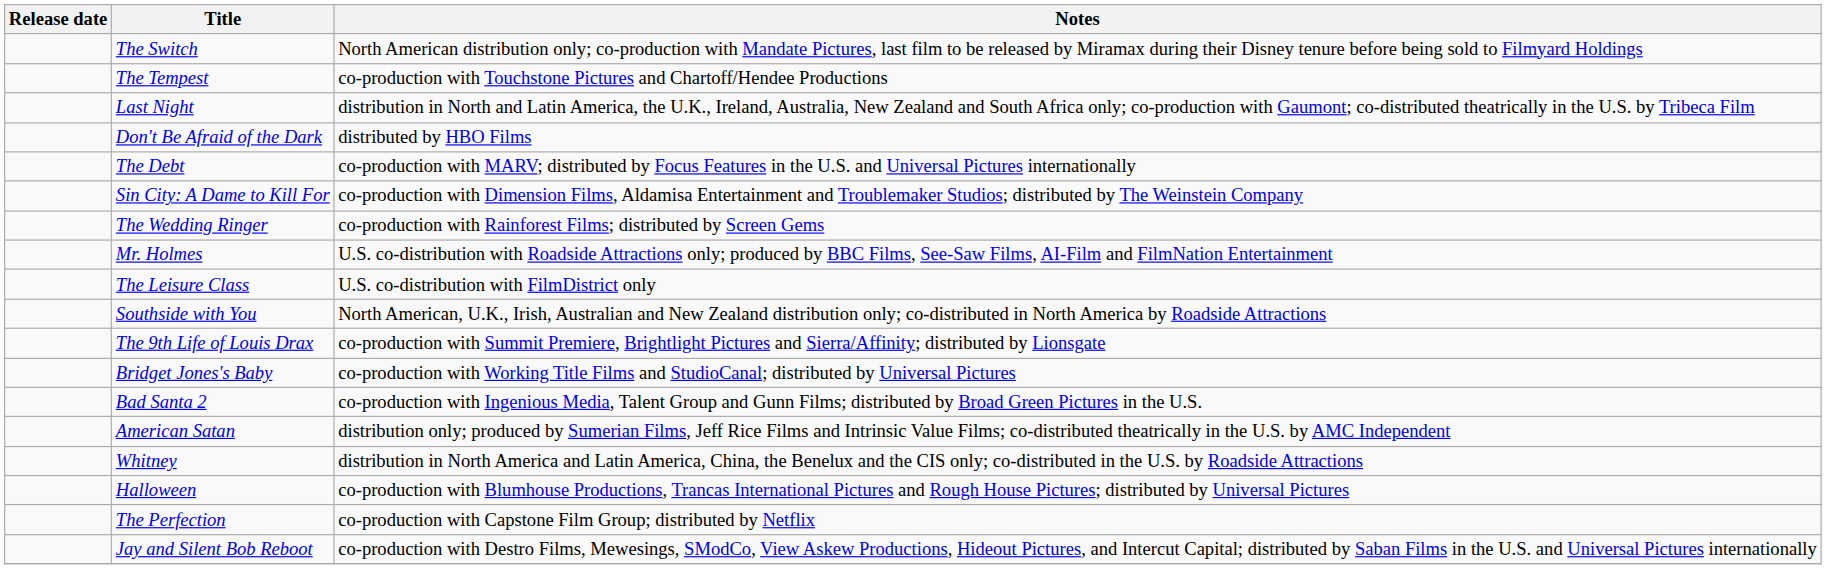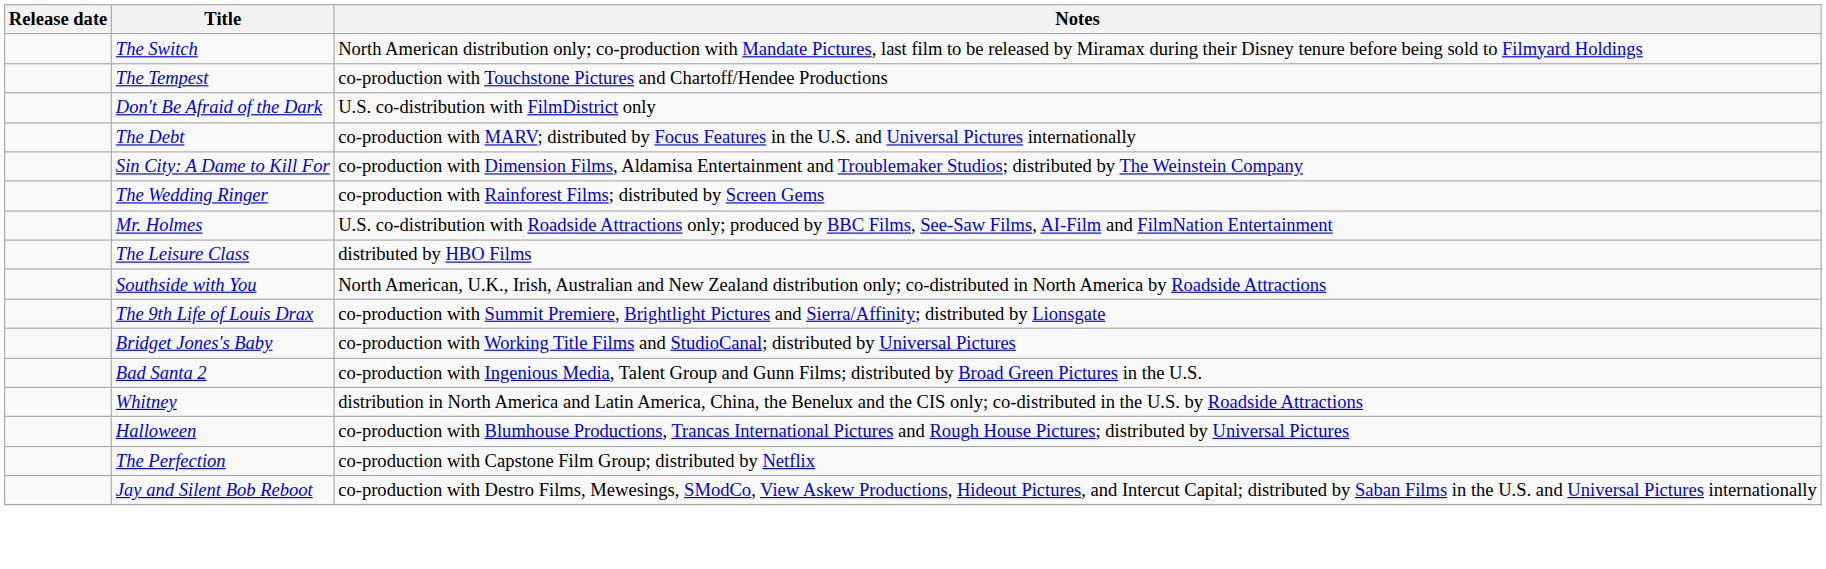 <table class="wikitable sortable">
 <tr>
 <th>Release date</th>
 <th>Title</th>
 <th>Notes</th>
 </tr>
 <tr>
 <td></td>
 <td><em><a href='#'>The Switch</a></em></td>
 <td>North American distribution only; co-production with <a href='#'>Mandate Pictures</a>, last film to be released by Miramax during their Disney tenure before being sold to <a href='#'>Filmyard Holdings</a></td>
 </tr>
 <tr>
 <td></td>
 <td><em><a href='#'>The Tempest</a></em></td>
 <td>co-production with <a href='#'>Touchstone Pictures</a> and Chartoff/Hendee Productions</td>
 </tr>
 <tr>
 <td></td>
-<td><em><a href='#'>Last Night</a></em></td>
-<td>distribution in North and Latin America, the U.K., Ireland, Australia, New Zealand and South Africa only; co-production with <a href='#'>Gaumont</a>; co-distributed theatrically in the U.S. by <a href='#'>Tribeca Film</a></td>
-</tr>
-<tr>
-<td></td>
 <td><em><a href='#'>Don't Be Afraid of the Dark</a></em></td>
-<td>distributed by <a href='#'>HBO Films</a></td>
+<td>U.S. co-distribution with <a href='#'>FilmDistrict</a> only</td>
 </tr>
 <tr>
 <td></td>
 <td><em><a href='#'>The Debt</a></em></td>
 <td>co-production with <a href='#'>MARV</a>; distributed by <a href='#'>Focus Features</a> in the U.S. and <a href='#'>Universal Pictures</a> internationally</td>
 </tr>
 <tr>
 <td></td>
 <td><em><a href='#'>Sin City: A Dame to Kill For</a></em></td>
 <td>co-production with <a href='#'>Dimension Films</a>, Aldamisa Entertainment and <a href='#'>Troublemaker Studios</a>; distributed by <a href='#'>The Weinstein Company</a></td>
 </tr>
 <tr>
 <td></td>
 <td><em><a href='#'>The Wedding Ringer</a></em></td>
 <td>co-production with <a href='#'>Rainforest Films</a>; distributed by <a href='#'>Screen Gems</a></td>
 </tr>
 <tr>
 <td></td>
 <td><em><a href='#'>Mr. Holmes</a></em></td>
 <td>U.S. co-distribution with <a href='#'>Roadside Attractions</a> only; produced by <a href='#'>BBC Films</a>, <a href='#'>See-Saw Films</a>, <a href='#'>AI-Film</a> and <a href='#'>FilmNation Entertainment</a></td>
 </tr>
 <tr>
 <td></td>
 <td><em><a href='#'>The Leisure Class</a></em></td>
-<td>U.S. co-distribution with <a href='#'>FilmDistrict</a> only</td>
+<td>distributed by <a href='#'>HBO Films</a></td>
 </tr>
 <tr>
 <td></td>
 <td><em><a href='#'>Southside with You</a></em></td>
 <td>North American, U.K., Irish, Australian and New Zealand distribution only; co-distributed in North America by <a href='#'>Roadside Attractions</a></td>
 </tr>
 <tr>
 <td></td>
 <td><em><a href='#'>The 9th Life of Louis Drax</a></em></td>
 <td>co-production with <a href='#'>Summit Premiere</a>, <a href='#'>Brightlight Pictures</a> and <a href='#'>Sierra/Affinity</a>; distributed by <a href='#'>Lionsgate</a></td>
 </tr>
 <tr>
 <td></td>
 <td><em><a href='#'>Bridget Jones's Baby</a></em></td>
 <td>co-production with <a href='#'>Working Title Films</a> and <a href='#'>StudioCanal</a>; distributed by <a href='#'>Universal Pictures</a></td>
 </tr>
 <tr>
 <td></td>
 <td><em><a href='#'>Bad Santa 2</a></em></td>
 <td>co-production with <a href='#'>Ingenious Media</a>, Talent Group and Gunn Films; distributed by <a href='#'>Broad Green Pictures</a> in the U.S.</td>
-</tr>
-<tr>
-<td></td>
-<td><em><a href='#'>American Satan</a></em></td>
-<td>distribution only; produced by <a href='#'>Sumerian Films</a>, Jeff Rice Films and Intrinsic Value Films; co-distributed theatrically in the U.S. by <a href='#'>AMC Independent</a></td>
 </tr>
 <tr>
 <td></td>
 <td><em><a href='#'>Whitney</a></em></td>
 <td>distribution in North America and Latin America, China, the Benelux and the CIS only; co-distributed in the U.S. by <a href='#'>Roadside Attractions</a></td>
 </tr>
 <tr>
 <td></td>
 <td><em><a href='#'>Halloween</a></em></td>
 <td>co-production with <a href='#'>Blumhouse Productions</a>, <a href='#'>Trancas International Pictures</a> and <a href='#'>Rough House Pictures</a>; distributed by <a href='#'>Universal Pictures</a></td>
 </tr>
 <tr>
 <td></td>
 <td><em><a href='#'>The Perfection</a></em></td>
 <td>co-production with Capstone Film Group; distributed by <a href='#'>Netflix</a></td>
 </tr>
 <tr>
 <td></td>
 <td><em><a href='#'>Jay and Silent Bob Reboot</a></em></td>
 <td>co-production with Destro Films, Mewesings, <a href='#'>SModCo</a>, <a href='#'>View Askew Productions</a>, <a href='#'>Hideout Pictures</a>, and Intercut Capital; distributed by <a href='#'>Saban Films</a> in the U.S. and <a href='#'>Universal Pictures</a> internationally</td>
 </tr>
 <tr>
 </tr>
 </table>
